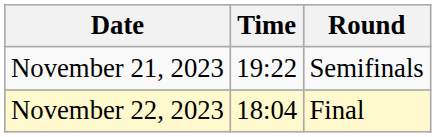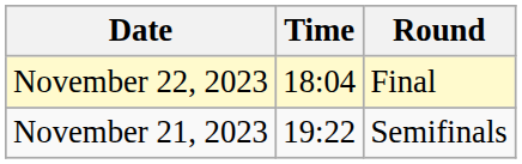 <table class="wikitable">
 <tr>
 <th>Date</th>
 <th>Time</th>
 <th>Round</th>
 </tr>
+<tr style=background:lemonchiffon>
+<td>November 22, 2023</td>
+<td>18:04</td>
+<td>Final</td>
+</tr>
 <tr>
 <td>November 21, 2023</td>
 <td>19:22</td>
 <td>Semifinals</td>
 </tr>
-<tr style=background:lemonchiffon>
-<td>November 22, 2023</td>
-<td>18:04</td>
-<td>Final</td>
-</tr>
 </table>
